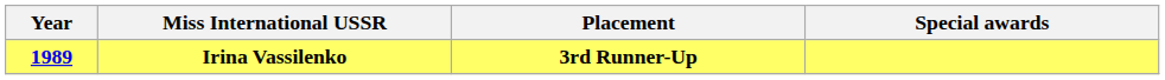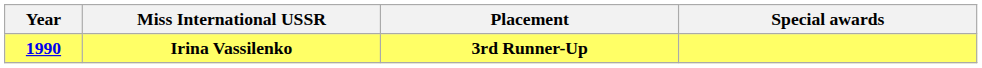 <table class="wikitable" style="font-size: 95%; text-align:center">
 <tr colspan=10 align="center">
 <th width="60">Year</th>
 <th width="250">Miss International USSR</th>
 <th width="250">Placement</th>
 <th width="250">Special awards</th>
 </tr>
 <tr style="background-color:#FFFF66; font-weight: bold">
-<td><a href='#'>1989</a></td>
+<td><a href='#'>1990</a></td>
 <td>Irina Vassilenko</td>
 <td>3rd Runner-Up</td>
 <td></td>
 </tr>
 <tr>
 </tr>
 </table>
